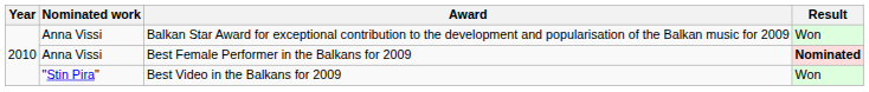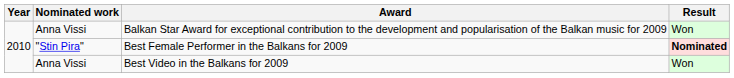 <table class="wikitable">
 <tr>
 <th>Year</th>
 <th>Nominated work</th>
 <th>Award</th>
 <th>Result</th>
 </tr>
 <tr>
 <td rowspan="3">2010</td>
 <td>Anna Vissi</td>
 <td>Balkan Star Award for exceptional contribution to the development and popularisation of the Balkan music for 2009</td>
 <td style="background: #ddffdd">Won</td>
 </tr>
 <tr>
-<td>Anna Vissi</td>
+<td>"<a href='#'>Stin Pira</a>"</td>
 <td>Best Female Performer in the Balkans for 2009</td>
 <td style="background: #ffdddd"><strong>Nominated</strong></td>
 </tr>
 <tr>
-<td>"<a href='#'>Stin Pira</a>"</td>
+<td>Anna Vissi</td>
 <td>Best Video in the Balkans for 2009</td>
 <td style="background: #ddffdd">Won</td>
 </tr>
 </table>
